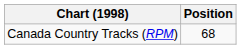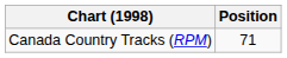 <table class="wikitable sortable">
 <tr>
 <th scope="col">Chart (1998)</th>
 <th scope="col">Position</th>
 </tr>
 <tr>
 <td>Canada Country Tracks (<em><a href='#'>RPM</a></em>)</td>
-<td align="center">68</td>
+<td align="center">71</td>
 </tr>
 </table>
